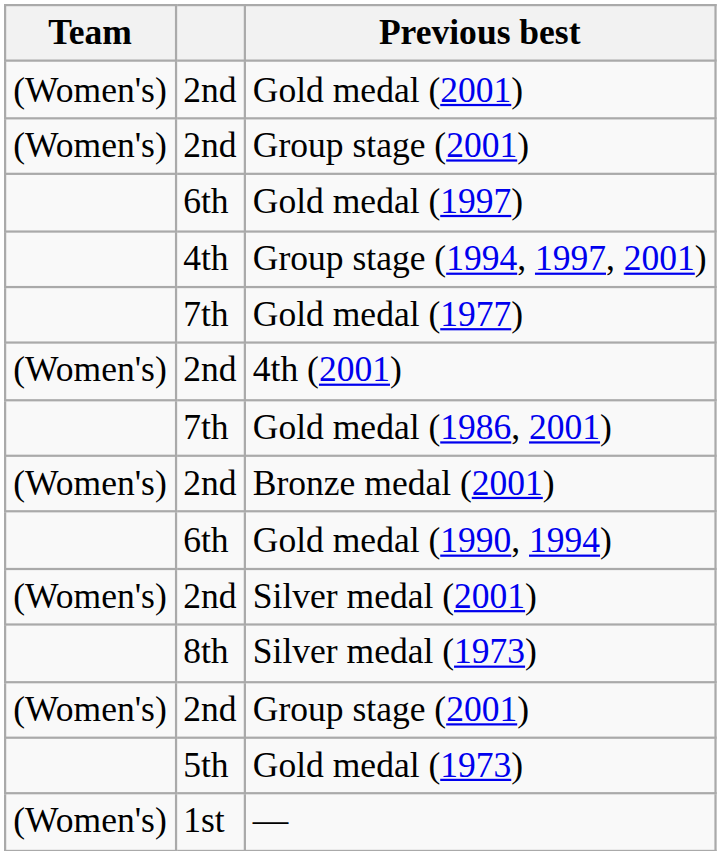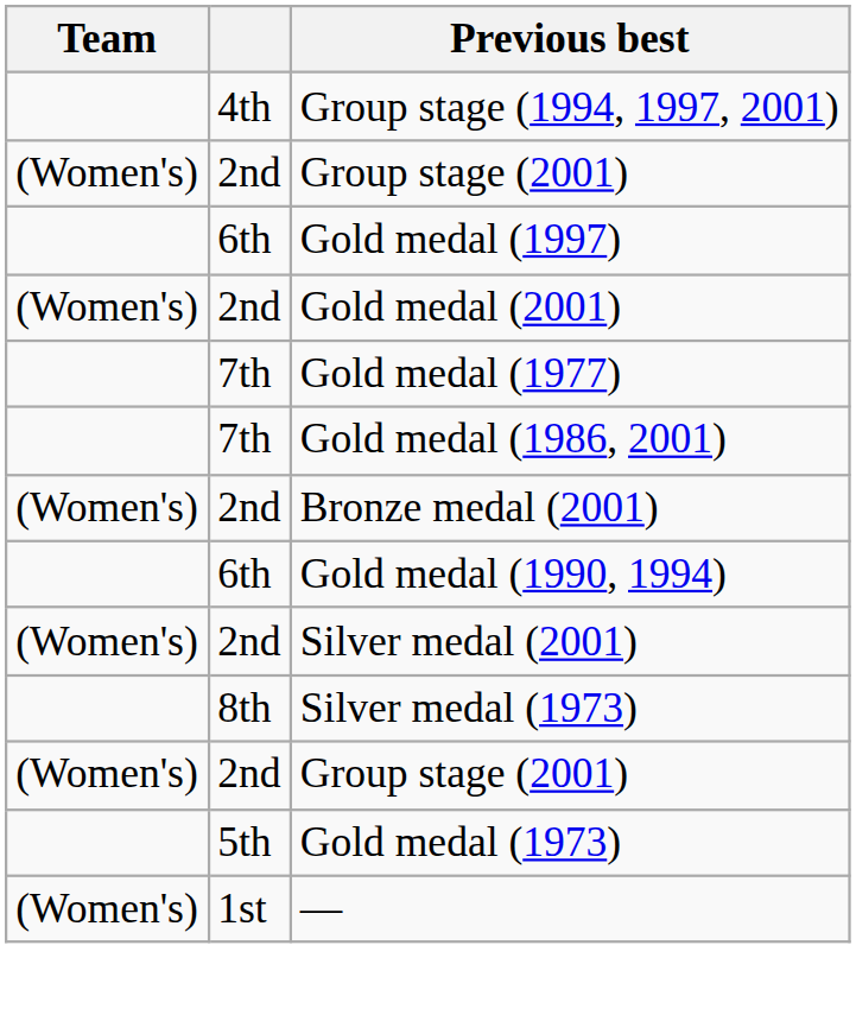 <table class="wikitable">
 <tr>
 <th>Team</th>
 <th></th>
 <th>Previous best</th>
 </tr>
 <tr>
-<td> (Women's)</td>
-<td>2nd</td>
-<td>Gold medal (<a href='#'>2001</a>)</td>
+<td></td>
+<td>4th</td>
+<td>Group stage (<a href='#'>1994</a>, <a href='#'>1997</a>, <a href='#'>2001</a>)</td>
 </tr>
 <tr>
 <td> (Women's)</td>
 <td>2nd</td>
 <td>Group stage (<a href='#'>2001</a>)</td>
 </tr>
 <tr>
 <td></td>
 <td>6th</td>
 <td>Gold medal (<a href='#'>1997</a>)</td>
 </tr>
 <tr>
-<td></td>
-<td>4th</td>
-<td>Group stage (<a href='#'>1994</a>, <a href='#'>1997</a>, <a href='#'>2001</a>)</td>
+<td> (Women's)</td>
+<td>2nd</td>
+<td>Gold medal (<a href='#'>2001</a>)</td>
 </tr>
 <tr>
 <td></td>
 <td>7th</td>
 <td>Gold medal (<a href='#'>1977</a>)</td>
-</tr>
-<tr>
-<td> (Women's)</td>
-<td>2nd</td>
-<td>4th (<a href='#'>2001</a>)</td>
 </tr>
 <tr>
 <td></td>
 <td>7th</td>
 <td>Gold medal (<a href='#'>1986</a>, <a href='#'>2001</a>)</td>
 </tr>
 <tr>
 <td> (Women's)</td>
 <td>2nd</td>
 <td>Bronze medal (<a href='#'>2001</a>)</td>
 </tr>
 <tr>
 <td></td>
 <td>6th</td>
 <td>Gold medal (<a href='#'>1990</a>, <a href='#'>1994</a>)</td>
 </tr>
 <tr>
 <td> (Women's)</td>
 <td>2nd</td>
 <td>Silver medal (<a href='#'>2001</a>)</td>
 </tr>
 <tr>
 <td></td>
 <td>8th</td>
 <td>Silver medal (<a href='#'>1973</a>)</td>
 </tr>
 <tr>
 <td> (Women's)</td>
 <td>2nd</td>
 <td>Group stage (<a href='#'>2001</a>)</td>
 </tr>
 <tr>
 <td></td>
 <td>5th</td>
 <td>Gold medal (<a href='#'>1973</a>)</td>
 </tr>
 <tr>
 <td> (Women's)</td>
 <td>1st</td>
 <td>—</td>
 </tr>
 </table>
